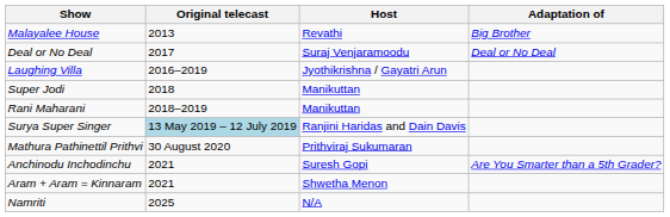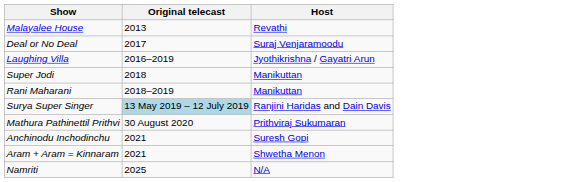 <table class="wikitable">
 <tr>
 <th>Show</th>
 <th>Original telecast</th>
 <th>Host</th>
-<th>Adaptation of</th>
 </tr>
 <tr>
 <td><em><a href='#'>Malayalee House</a></em></td>
 <td>2013</td>
 <td><a href='#'>Revathi</a></td>
-<td><em><a href='#'>Big Brother</a></em></td>
 </tr>
 <tr>
 <td><em>Deal or No Deal</em></td>
 <td>2017</td>
 <td><a href='#'>Suraj Venjaramoodu</a></td>
-<td><em><a href='#'>Deal or No Deal</a></em></td>
 </tr>
 <tr>
 <td><em><a href='#'>Laughing Villa</a></em></td>
 <td>2016–2019</td>
 <td><a href='#'>Jyothikrishna</a> / <a href='#'>Gayatri Arun</a></td>
-<td></td>
 </tr>
 <tr>
 <td><em>Super Jodi</em></td>
 <td>2018</td>
 <td><a href='#'>Manikuttan</a></td>
-<td></td>
 </tr>
 <tr>
 <td><em>Rani Maharani</em></td>
 <td>2018–2019</td>
 <td><a href='#'>Manikuttan</a></td>
-<td></td>
 </tr>
 <tr>
 <td><em>Surya Super Singer</em></td>
 <td style="background: lightblue;">13 May 2019 – 12 July 2019</td>
 <td><a href='#'>Ranjini Haridas</a> and <a href='#'>Dain Davis</a></td>
-<td></td>
 </tr>
 <tr>
 <td><em>Mathura Pathinettil Prithvi</em></td>
 <td>30 August 2020</td>
 <td><a href='#'>Prithviraj Sukumaran</a></td>
-<td></td>
 </tr>
 <tr>
 <td><em>Anchinodu Inchodinchu</em></td>
 <td>2021</td>
 <td><a href='#'>Suresh Gopi</a></td>
-<td><em><a href='#'>Are You Smarter than a 5th Grader?</a></em></td>
 </tr>
 <tr>
 <td><em>Aram + Aram = Kinnaram</em></td>
 <td>2021</td>
 <td><a href='#'>Shwetha Menon</a></td>
-<td></td>
 </tr>
 <tr>
 <td><em>Namriti</em></td>
 <td>2025</td>
 <td><a href='#'>N/A</a></td>
-<td></td>
 </tr>
 </table>
